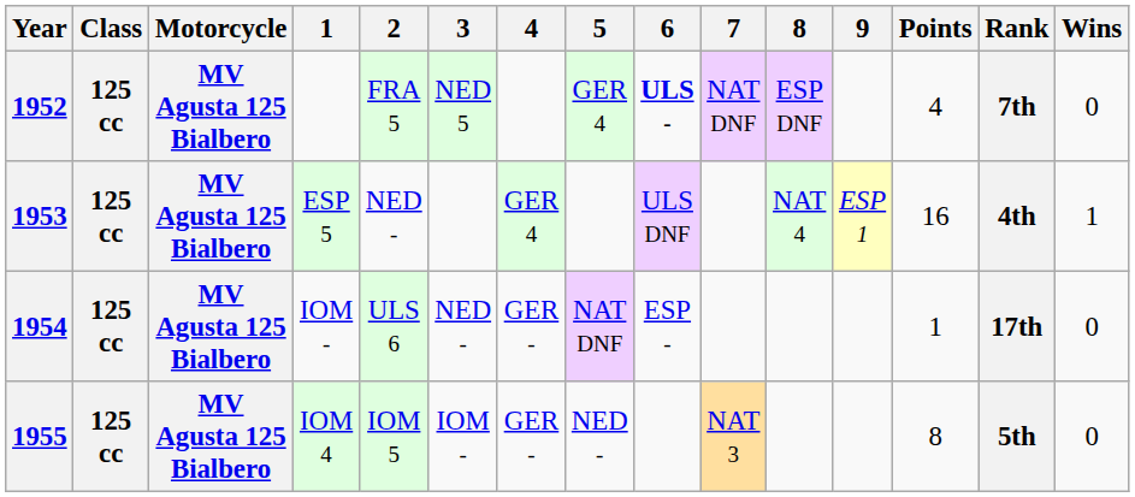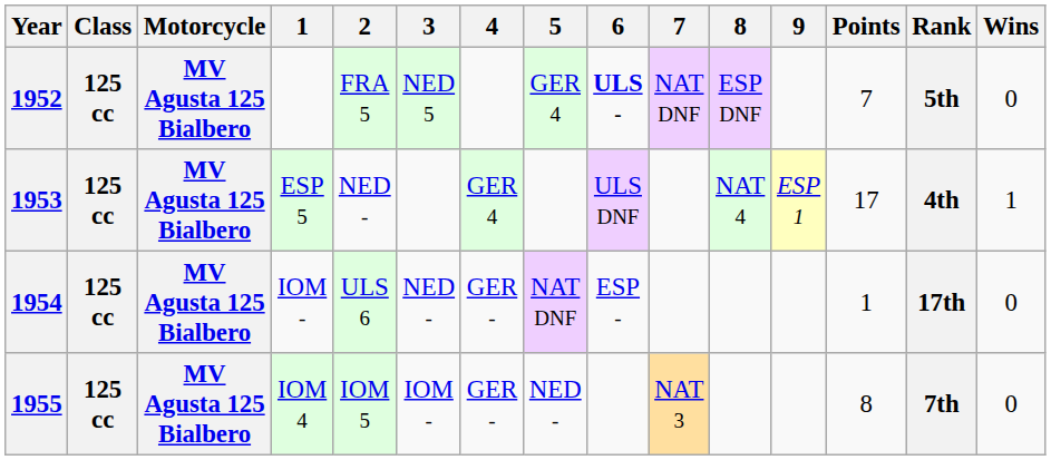 <table class="wikitable" style="text-align:center; font-size:95%">
 <tr>
 <th>Year</th>
 <th>Class</th>
 <th>Motorcycle</th>
 <th>1</th>
 <th>2</th>
 <th>3</th>
 <th>4</th>
 <th>5</th>
 <th>6</th>
 <th>7</th>
 <th>8</th>
 <th>9</th>
 <th>Points</th>
 <th>Rank</th>
 <th>Wins</th>
 </tr>
 <tr>
 <th><a href='#'>1952</a></th>
 <th>125 cc</th>
 <th><a href='#'>MV Agusta 125 Bialbero</a></th>
 <td></td>
 <td bgcolor="#DFFFDF"><a href='#'>FRA</a><br><small>5</small></td>
 <td bgcolor="#DFFFDF"><a href='#'>NED</a><br><small>5</small></td>
 <td></td>
 <td bgcolor="#DFFFDF"><a href='#'>GER</a><br><small>4</small></td>
 <td><strong><a href='#'>ULS</a><br><small>-</small></strong></td>
 <td bgcolor="#EFCFFF"><a href='#'>NAT</a><br><small>DNF</small></td>
 <td bgcolor="#EFCFFF"><a href='#'>ESP</a><br><small>DNF</small></td>
 <td></td>
-<td>4</td>
-<th>7th</th>
+<td>7</td>
+<th>5th</th>
 <td>0</td>
 </tr>
 <tr>
 <th><a href='#'>1953</a></th>
 <th>125 cc</th>
 <th><a href='#'>MV Agusta 125 Bialbero</a></th>
 <td bgcolor="#DFFFDF"><a href='#'>ESP</a><br><small>5</small></td>
 <td><a href='#'>NED</a><br><small>-</small></td>
 <td></td>
 <td bgcolor="#DFFFDF"><a href='#'>GER</a><br><small>4</small></td>
 <td></td>
 <td bgcolor="#EFCFFF"><a href='#'>ULS</a><br><small>DNF</small></td>
 <td></td>
 <td bgcolor="#DFFFDF"><a href='#'>NAT</a><br><small>4</small></td>
 <td bgcolor="#FFFFBF"><em><a href='#'>ESP</a><br><small>1</small></em></td>
-<td>16</td>
+<td>17</td>
 <th>4th</th>
 <td>1</td>
 </tr>
 <tr>
 <th><a href='#'>1954</a></th>
 <th>125 cc</th>
 <th><a href='#'>MV Agusta 125 Bialbero</a></th>
 <td><a href='#'>IOM</a><br><small>-</small></td>
 <td bgcolor="#DFFFDF"><a href='#'>ULS</a><br><small>6</small></td>
 <td><a href='#'>NED</a><br><small>-</small></td>
 <td><a href='#'>GER</a><br><small>-</small></td>
 <td bgcolor="#EFCFFF"><a href='#'>NAT</a><br><small>DNF</small></td>
 <td><a href='#'>ESP</a><br><small>-</small></td>
 <td></td>
 <td></td>
 <td></td>
 <td>1</td>
 <th>17th</th>
 <td>0</td>
 </tr>
 <tr>
 <th><a href='#'>1955</a></th>
 <th>125 cc</th>
 <th><a href='#'>MV Agusta 125 Bialbero</a></th>
 <td bgcolor="#DFFFDF"><a href='#'>IOM</a><br><small>4</small></td>
 <td bgcolor="#DFFFDF"><a href='#'>IOM</a><br><small>5</small></td>
 <td><a href='#'>IOM</a><br><small>-</small></td>
 <td><a href='#'>GER</a><br><small>-</small></td>
 <td><a href='#'>NED</a><br><small>-</small></td>
 <td></td>
 <td bgcolor="#FFDF9F"><a href='#'>NAT</a><br><small>3</small></td>
 <td></td>
 <td></td>
 <td>8</td>
-<th>5th</th>
+<th>7th</th>
 <td>0</td>
 </tr>
 </table>
